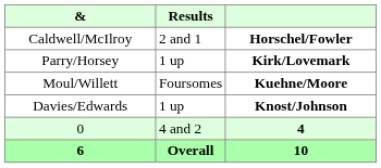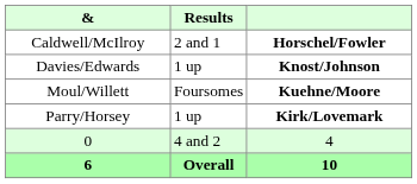 <table border="1" cellpadding="3" style="border-collapse:collapse; text-align:center;">
 <tr style="background:#ddffdd;">
 <th width=160> & </th>
 <th>Results</th>
 <th width=160></th>
 </tr>
 <tr>
 <td>Caldwell/McIlroy</td>
 <td align=left> 2 and 1</td>
 <td><strong>Horschel/Fowler</strong></td>
 </tr>
 <tr>
-<td>Parry/Horsey</td>
+<td>Davies/Edwards</td>
 <td align=left> 1 up</td>
-<td><strong>Kirk/Lovemark</strong></td>
+<td><strong>Knost/Johnson</strong></td>
 </tr>
 <tr>
 <td>Moul/Willett</td>
 <td>Foursomes</td>
 <td><strong>Kuehne/Moore</strong></td>
 </tr>
 <tr>
-<td>Davies/Edwards</td>
+<td>Parry/Horsey</td>
 <td align=left> 1 up</td>
-<td><strong>Knost/Johnson</strong></td>
+<td><strong>Kirk/Lovemark</strong></td>
 </tr>
 <tr style="background:#ddffdd;">
 <td>0</td>
 <td align=left> 4 and 2</td>
-<td><strong>4</strong></td>
+<td>4</td>
 </tr>
 <tr style="background:#aaffaa;">
 <th>6</th>
 <th>Overall</th>
 <th>10</th>
 </tr>
 </table>
